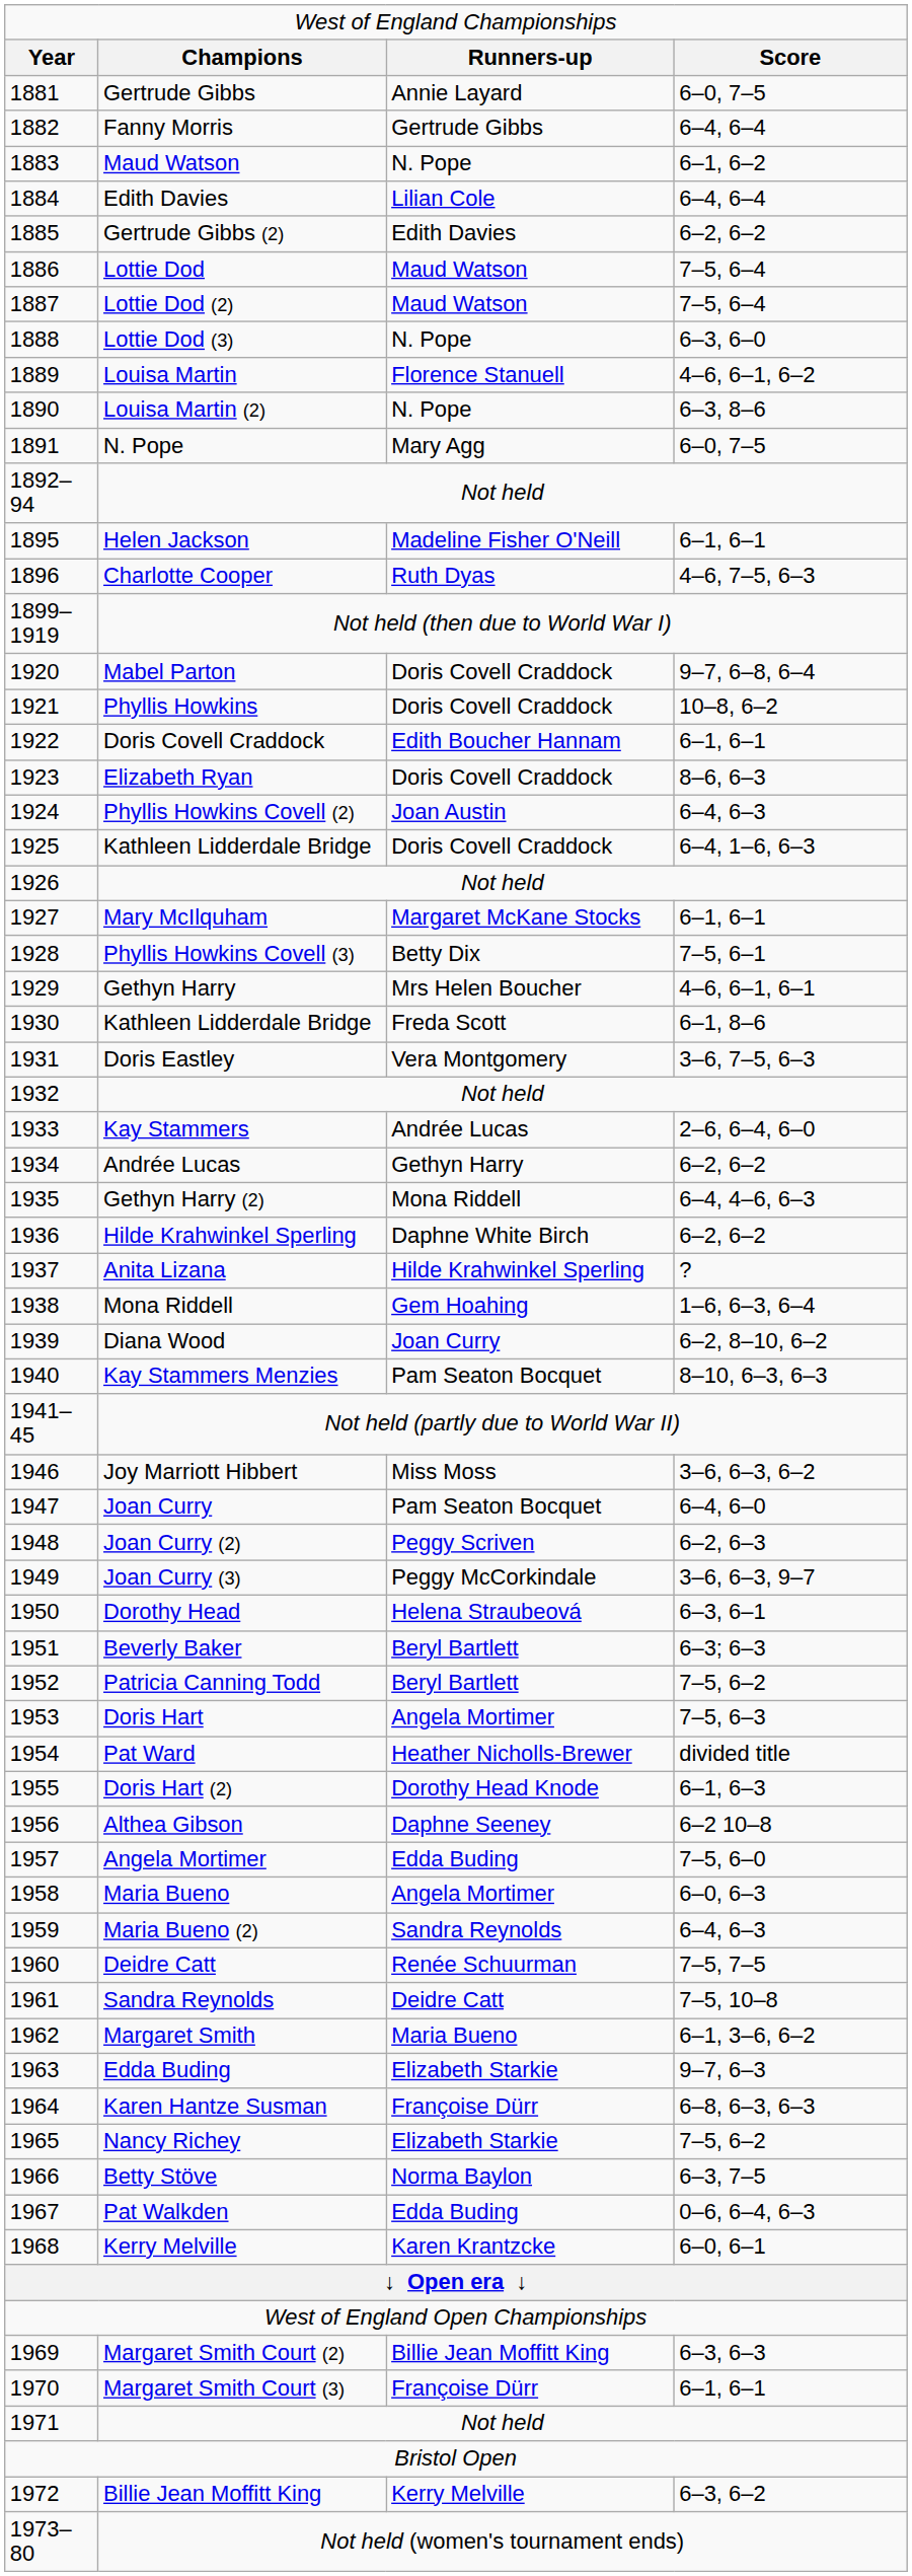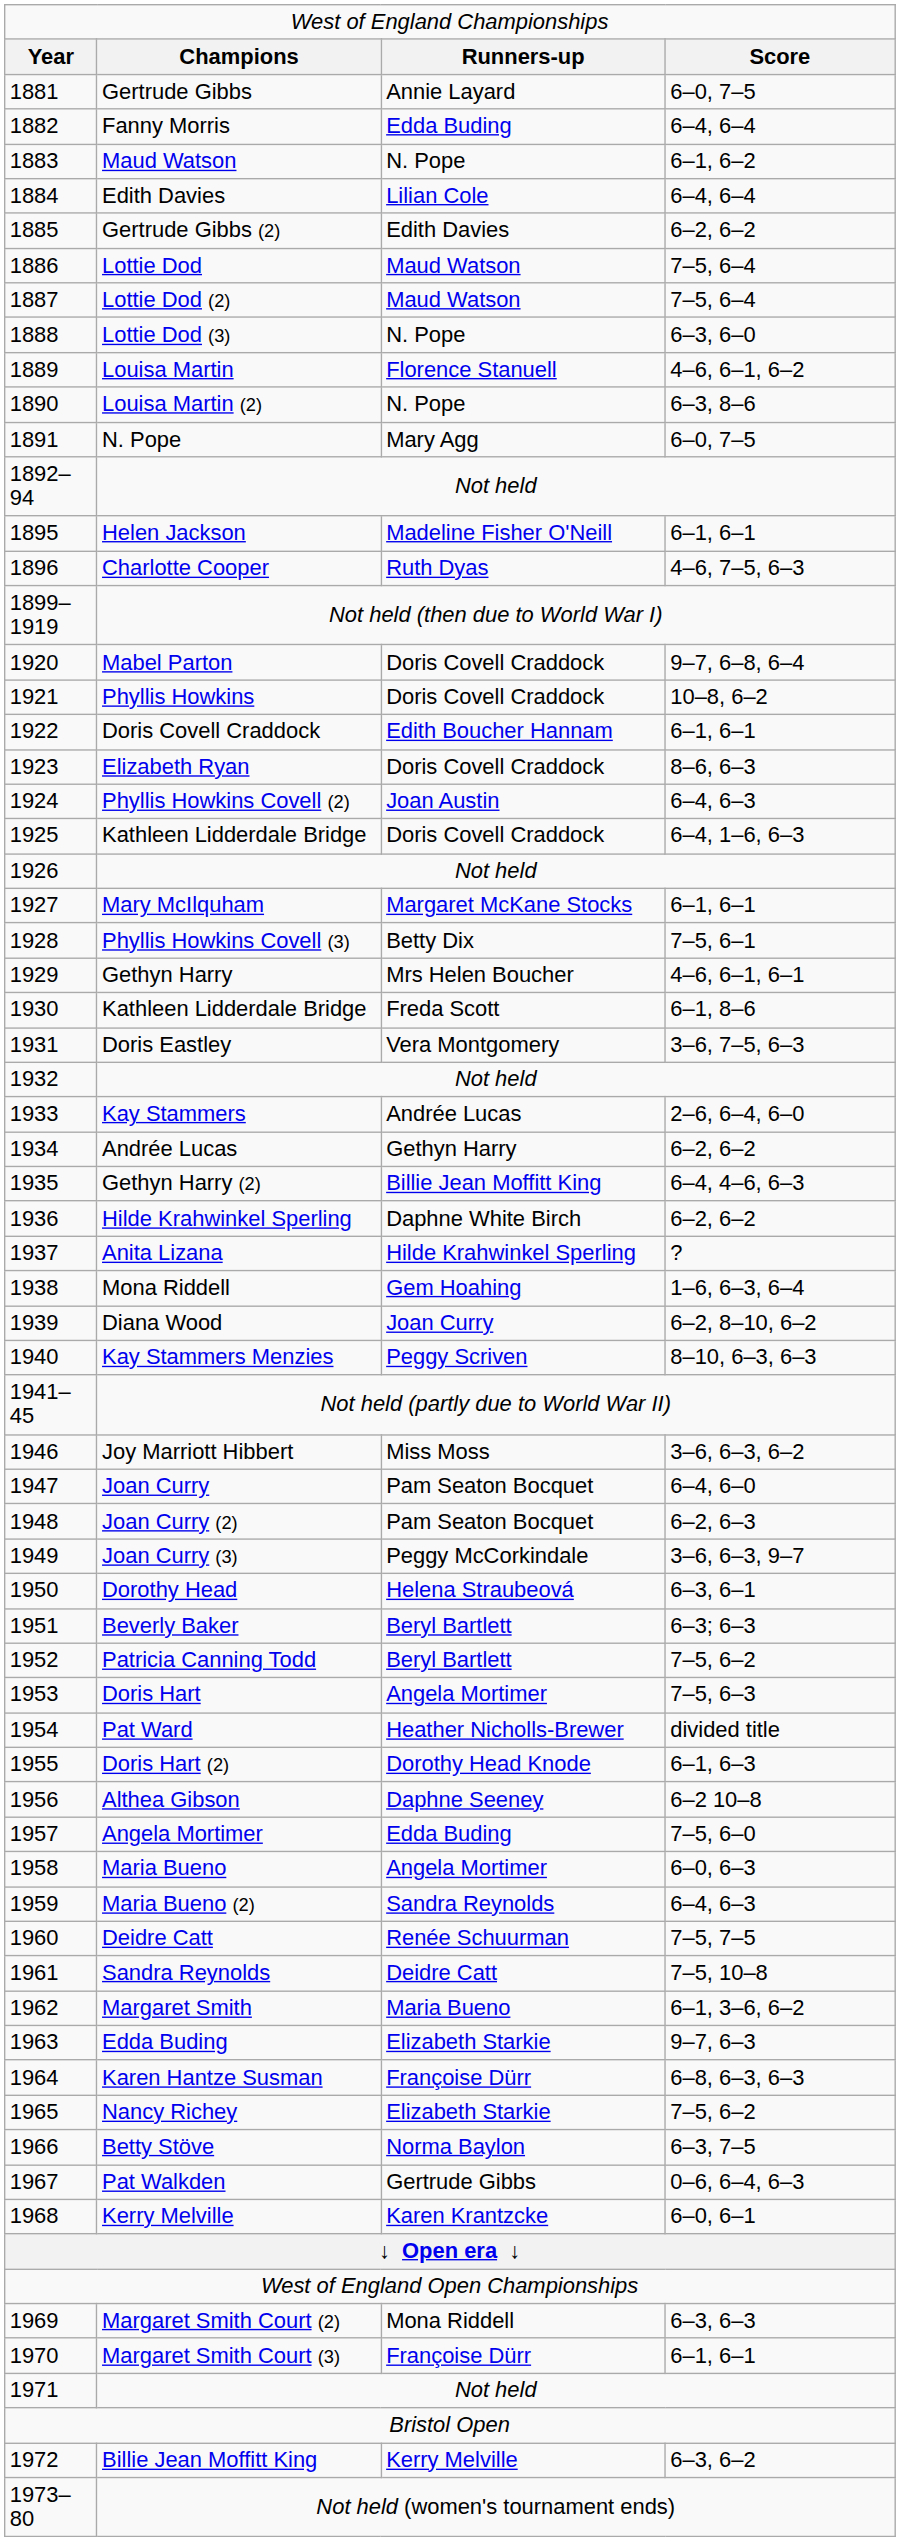 <table class="wikitable">
 <tr>
 <td colspan=4 align=center><em>West of England Championships</em></td>
 </tr>
 <tr>
 <th style="width:60px;">Year</th>
 <th style="width:200px;">Champions</th>
 <th style="width:200px;">Runners-up</th>
 <th style="width:160px;">Score</th>
 </tr>
 <tr>
 <td>1881</td>
 <td> Gertrude Gibbs</td>
 <td> Annie Layard</td>
 <td>6–0, 7–5</td>
 </tr>
 <tr>
 <td>1882</td>
 <td> Fanny Morris</td>
-<td> Gertrude Gibbs</td>
+<td> <a href='#'>Edda Buding</a></td>
 <td>6–4, 6–4</td>
 </tr>
 <tr>
 <td>1883</td>
 <td> <a href='#'>Maud Watson</a></td>
 <td> N. Pope</td>
 <td>6–1, 6–2</td>
 </tr>
 <tr>
 <td>1884</td>
 <td> Edith Davies</td>
 <td> <a href='#'>Lilian Cole</a></td>
 <td>6–4, 6–4</td>
 </tr>
 <tr>
 <td>1885</td>
 <td> Gertrude Gibbs <small>(2)</small></td>
 <td> Edith Davies</td>
 <td>6–2, 6–2</td>
 </tr>
 <tr>
 <td>1886</td>
 <td> <a href='#'>Lottie Dod</a></td>
 <td> <a href='#'>Maud Watson</a></td>
 <td>7–5, 6–4</td>
 </tr>
 <tr>
 <td>1887</td>
 <td> <a href='#'>Lottie Dod</a> <small>(2)</small></td>
 <td> <a href='#'>Maud Watson</a></td>
 <td>7–5, 6–4</td>
 </tr>
 <tr>
 <td>1888</td>
 <td> <a href='#'>Lottie Dod</a> <small>(3)</small></td>
 <td> N. Pope</td>
 <td>6–3, 6–0</td>
 </tr>
 <tr>
 <td>1889</td>
 <td> <a href='#'>Louisa Martin</a></td>
 <td> <a href='#'>Florence Stanuell</a></td>
 <td>4–6, 6–1, 6–2</td>
 </tr>
 <tr>
 <td>1890</td>
 <td> <a href='#'>Louisa Martin</a>  <small>(2)</small></td>
 <td> N. Pope</td>
 <td>6–3, 8–6</td>
 </tr>
 <tr>
 <td>1891</td>
 <td> N. Pope</td>
 <td> Mary Agg</td>
 <td>6–0, 7–5</td>
 </tr>
 <tr>
 <td>1892–94</td>
 <td colspan=3 align=center><em>Not held</em></td>
 </tr>
 <tr>
 <td>1895</td>
 <td>  <a href='#'>Helen Jackson</a></td>
 <td> <a href='#'>Madeline Fisher O'Neill</a></td>
 <td>6–1, 6–1</td>
 </tr>
 <tr>
 <td>1896</td>
 <td> <a href='#'>Charlotte Cooper</a></td>
 <td> <a href='#'>Ruth Dyas</a></td>
 <td>4–6, 7–5, 6–3</td>
 </tr>
 <tr>
 <td>1899–1919</td>
 <td colspan=4 align=center><em>Not held (then due to World War I)</em></td>
 </tr>
 <tr>
 <td>1920</td>
 <td> <a href='#'>Mabel Parton</a></td>
 <td> Doris Covell Craddock</td>
 <td>9–7, 6–8, 6–4</td>
 </tr>
 <tr>
 <td>1921</td>
 <td> <a href='#'>Phyllis Howkins</a></td>
 <td> Doris Covell Craddock</td>
 <td>10–8, 6–2</td>
 </tr>
 <tr>
 <td>1922</td>
 <td> Doris Covell Craddock</td>
 <td> <a href='#'>Edith Boucher Hannam</a></td>
 <td>6–1, 6–1</td>
 </tr>
 <tr>
 <td>1923</td>
 <td> <a href='#'>Elizabeth Ryan</a></td>
 <td> Doris Covell Craddock</td>
 <td>8–6, 6–3</td>
 </tr>
 <tr>
 <td>1924</td>
 <td> <a href='#'>Phyllis Howkins Covell</a> <small>(2)</small></td>
 <td> <a href='#'>Joan Austin</a></td>
 <td>6–4, 6–3</td>
 </tr>
 <tr>
 <td>1925</td>
 <td> Kathleen Lidderdale Bridge</td>
 <td> Doris Covell Craddock</td>
 <td>6–4, 1–6, 6–3</td>
 </tr>
 <tr>
 <td>1926</td>
 <td colspan=3 align=center><em>Not held</em></td>
 </tr>
 <tr>
 <td>1927</td>
 <td> <a href='#'>Mary McIlquham</a></td>
 <td> <a href='#'>Margaret McKane Stocks</a></td>
 <td>6–1, 6–1</td>
 </tr>
 <tr>
 <td>1928</td>
 <td> <a href='#'>Phyllis Howkins Covell</a> <small>(3)</small></td>
 <td> Betty Dix</td>
 <td>7–5, 6–1</td>
 </tr>
 <tr>
 <td>1929</td>
 <td> Gethyn Harry</td>
 <td> Mrs Helen Boucher</td>
 <td>4–6, 6–1, 6–1</td>
 </tr>
 <tr>
 <td>1930</td>
 <td> Kathleen Lidderdale Bridge</td>
 <td> Freda Scott</td>
 <td>6–1, 8–6</td>
 </tr>
 <tr>
 <td>1931</td>
 <td> Doris Eastley</td>
 <td> Vera Montgomery</td>
 <td>3–6, 7–5, 6–3</td>
 </tr>
 <tr>
 <td>1932</td>
 <td colspan=3 align=center><em>Not held</em></td>
 </tr>
 <tr>
 <td>1933</td>
 <td> <a href='#'>Kay Stammers</a></td>
 <td> Andrée Lucas</td>
 <td>2–6, 6–4, 6–0</td>
 </tr>
 <tr>
 <td>1934</td>
 <td> Andrée Lucas</td>
 <td> Gethyn Harry</td>
 <td>6–2, 6–2</td>
 </tr>
 <tr>
 <td>1935</td>
 <td> Gethyn Harry <small>(2)</small></td>
-<td> Mona Riddell</td>
+<td> <a href='#'>Billie Jean Moffitt King</a></td>
 <td>6–4, 4–6, 6–3</td>
 </tr>
 <tr>
 <td>1936</td>
 <td> <a href='#'>Hilde Krahwinkel Sperling</a></td>
 <td> Daphne White Birch</td>
 <td>6–2, 6–2</td>
 </tr>
 <tr>
 <td>1937</td>
 <td> <a href='#'>Anita Lizana</a></td>
 <td> <a href='#'>Hilde Krahwinkel Sperling</a></td>
 <td>?</td>
 </tr>
 <tr>
 <td>1938</td>
 <td> Mona Riddell</td>
 <td> <a href='#'>Gem Hoahing</a></td>
 <td>1–6, 6–3, 6–4</td>
 </tr>
 <tr>
 <td>1939</td>
 <td> Diana Wood</td>
 <td>  <a href='#'>Joan Curry</a></td>
 <td>6–2, 8–10, 6–2</td>
 </tr>
 <tr>
 <td>1940</td>
 <td> <a href='#'>Kay Stammers Menzies</a></td>
-<td> Pam Seaton Bocquet</td>
+<td> <a href='#'>Peggy Scriven</a></td>
 <td>8–10, 6–3, 6–3</td>
 </tr>
 <tr>
 <td>1941–45</td>
 <td colspan=3 align=center><em>Not held (partly due to World War II)</em></td>
 </tr>
 <tr>
 <td>1946</td>
 <td> Joy Marriott Hibbert</td>
 <td> Miss Moss</td>
 <td>3–6, 6–3, 6–2</td>
 </tr>
 <tr>
 <td>1947</td>
 <td> <a href='#'>Joan Curry</a></td>
 <td> Pam Seaton Bocquet</td>
 <td>6–4, 6–0</td>
 </tr>
 <tr>
 <td>1948</td>
 <td> <a href='#'>Joan Curry</a> <small>(2)</small></td>
-<td> <a href='#'>Peggy Scriven</a></td>
+<td> Pam Seaton Bocquet</td>
 <td>6–2, 6–3</td>
 </tr>
 <tr>
 <td>1949</td>
 <td>  <a href='#'>Joan Curry</a> <small>(3)</small></td>
 <td> Peggy McCorkindale</td>
 <td>3–6, 6–3, 9–7</td>
 </tr>
 <tr>
 <td>1950</td>
 <td> <a href='#'>Dorothy Head</a></td>
 <td> <a href='#'>Helena Straubeová</a></td>
 <td>6–3, 6–1</td>
 </tr>
 <tr>
 <td>1951</td>
 <td> <a href='#'>Beverly Baker</a></td>
 <td> <a href='#'>Beryl Bartlett</a></td>
 <td>6–3; 6–3</td>
 </tr>
 <tr>
 <td>1952</td>
 <td> <a href='#'>Patricia Canning Todd</a></td>
 <td> <a href='#'>Beryl Bartlett</a></td>
 <td>7–5, 6–2</td>
 </tr>
 <tr>
 <td>1953</td>
 <td> <a href='#'>Doris Hart</a></td>
 <td> <a href='#'>Angela Mortimer</a></td>
 <td>7–5, 6–3</td>
 </tr>
 <tr>
 <td>1954</td>
 <td> <a href='#'>Pat Ward</a></td>
 <td> <a href='#'>Heather Nicholls-Brewer</a></td>
 <td>divided title</td>
 </tr>
 <tr>
 <td>1955</td>
 <td> <a href='#'>Doris Hart</a> <small>(2)</small></td>
 <td> <a href='#'>Dorothy Head Knode</a></td>
 <td>6–1, 6–3</td>
 </tr>
 <tr>
 <td>1956</td>
 <td> <a href='#'>Althea Gibson</a></td>
 <td> <a href='#'>Daphne Seeney</a></td>
 <td>6–2 10–8</td>
 </tr>
 <tr ,>
 <td>1957</td>
 <td> <a href='#'>Angela Mortimer</a></td>
 <td> <a href='#'>Edda Buding</a></td>
 <td>7–5, 6–0</td>
 </tr>
 <tr>
 <td>1958</td>
 <td> <a href='#'>Maria Bueno</a></td>
 <td> <a href='#'>Angela Mortimer</a></td>
 <td>6–0, 6–3</td>
 </tr>
 <tr>
 <td>1959</td>
 <td> <a href='#'>Maria Bueno</a> <small>(2)</small></td>
 <td> <a href='#'>Sandra Reynolds</a></td>
 <td>6–4, 6–3</td>
 </tr>
 <tr>
 <td>1960</td>
 <td> <a href='#'>Deidre Catt</a></td>
 <td> <a href='#'>Renée Schuurman</a></td>
 <td>7–5, 7–5</td>
 </tr>
 <tr>
 <td>1961</td>
 <td> <a href='#'>Sandra Reynolds</a></td>
 <td> <a href='#'>Deidre Catt</a></td>
 <td>7–5, 10–8</td>
 </tr>
 <tr>
 <td>1962</td>
 <td> <a href='#'>Margaret Smith</a></td>
 <td> <a href='#'>Maria Bueno</a></td>
 <td>6–1, 3–6, 6–2</td>
 </tr>
 <tr>
 <td>1963</td>
 <td> <a href='#'>Edda Buding</a></td>
 <td> <a href='#'>Elizabeth Starkie</a></td>
 <td>9–7, 6–3</td>
 </tr>
 <tr>
 <td>1964</td>
 <td> <a href='#'>Karen Hantze Susman</a></td>
 <td> <a href='#'>Françoise Dürr</a></td>
 <td>6–8, 6–3, 6–3</td>
 </tr>
 <tr>
 <td>1965</td>
 <td> <a href='#'>Nancy Richey</a></td>
 <td> <a href='#'>Elizabeth Starkie</a></td>
 <td>7–5, 6–2</td>
 </tr>
 <tr>
 <td>1966</td>
 <td> <a href='#'>Betty Stöve</a></td>
 <td> <a href='#'>Norma Baylon</a></td>
 <td>6–3, 7–5</td>
 </tr>
 <tr>
 <td>1967</td>
 <td> <a href='#'>Pat Walkden</a></td>
-<td> <a href='#'>Edda Buding</a></td>
+<td> Gertrude Gibbs</td>
 <td>0–6, 6–4, 6–3</td>
 </tr>
 <tr>
 <td>1968</td>
 <td> <a href='#'>Kerry Melville</a></td>
 <td> <a href='#'>Karen Krantzcke</a></td>
 <td>6–0, 6–1</td>
 </tr>
 <tr>
 <th colspan=4 align=center>↓  <a href='#'>Open era</a>  ↓</th>
 </tr>
 <tr>
 <td colspan=4 align=center><em>West of England Open Championships</em></td>
 </tr>
 <tr>
 <td>1969</td>
 <td> <a href='#'>Margaret Smith Court</a> <small>(2)</small></td>
-<td> <a href='#'>Billie Jean Moffitt King</a></td>
+<td> Mona Riddell</td>
 <td>6–3, 6–3</td>
 </tr>
 <tr>
 <td>1970</td>
 <td> <a href='#'>Margaret Smith Court</a> <small>(3)</small></td>
 <td> <a href='#'>Françoise Dürr</a></td>
 <td>6–1, 6–1</td>
 </tr>
 <tr>
 <td>1971</td>
 <td colspan=3 align=center><em>Not held</em></td>
 </tr>
 <tr>
 <td colspan=4 align=center><em>Bristol Open</em></td>
 </tr>
 <tr>
 <td>1972</td>
 <td> <a href='#'>Billie Jean Moffitt King</a></td>
 <td> <a href='#'>Kerry Melville</a></td>
 <td>6–3, 6–2</td>
 </tr>
 <tr>
 <td>1973–80</td>
 <td colspan=3 align=center><em>Not held</em> (women's tournament ends)</td>
 </tr>
 </table>
